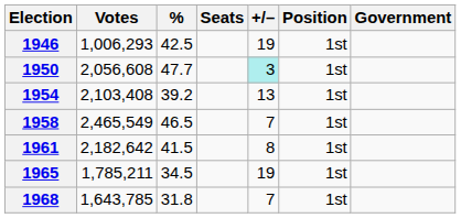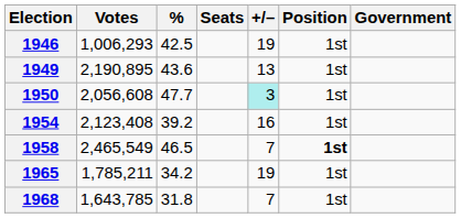 <table class=wikitable style="text-align: right;">
 <tr>
 <th>Election</th>
 <th>Votes</th>
 <th>%</th>
 <th>Seats</th>
 <th>+/–</th>
 <th>Position</th>
 <th>Government</th>
 </tr>
 <tr>
 <th><a href='#'>1946</a></th>
 <td>1,006,293</td>
 <td>42.5</td>
 <td></td>
 <td> 19</td>
 <td> 1st</td>
 <td></td>
 </tr>
 <tr>
+<th><a href='#'>1949</a></th>
+<td>2,190,895</td>
+<td>43.6</td>
+<td></td>
+<td> 13</td>
+<td> 1st</td>
+<td></td>
+</tr>
+<tr>
 <th><a href='#'>1950</a></th>
 <td>2,056,608</td>
 <td>47.7</td>
 <td></td>
 <td style="background: paleturquoise;"> 3</td>
 <td> 1st</td>
 <td></td>
 </tr>
 <tr>
 <th><a href='#'>1954</a></th>
-<td>2,103,408</td>
+<td>2,123,408</td>
 <td>39.2</td>
 <td></td>
-<td> 13</td>
+<td> 16</td>
 <td> 1st</td>
 <td></td>
 </tr>
 <tr>
 <th><a href='#'>1958</a></th>
 <td>2,465,549</td>
 <td>46.5</td>
 <td></td>
 <td> 7</td>
-<td> 1st</td>
-<td></td>
-</tr>
-<tr>
-<th><a href='#'>1961</a></th>
-<td>2,182,642</td>
-<td>41.5</td>
-<td></td>
-<td> 8</td>
-<td> 1st</td>
+<td><strong> 1st</strong></td>
 <td></td>
 </tr>
 <tr>
 <th><a href='#'>1965</a></th>
 <td>1,785,211</td>
-<td>34.5</td>
+<td>34.2</td>
 <td></td>
 <td> 19</td>
 <td> 1st</td>
 <td></td>
 </tr>
 <tr>
 <th><a href='#'>1968</a></th>
 <td>1,643,785</td>
 <td>31.8</td>
 <td></td>
 <td> 7</td>
 <td> 1st</td>
 <td></td>
 </tr>
 </table>
